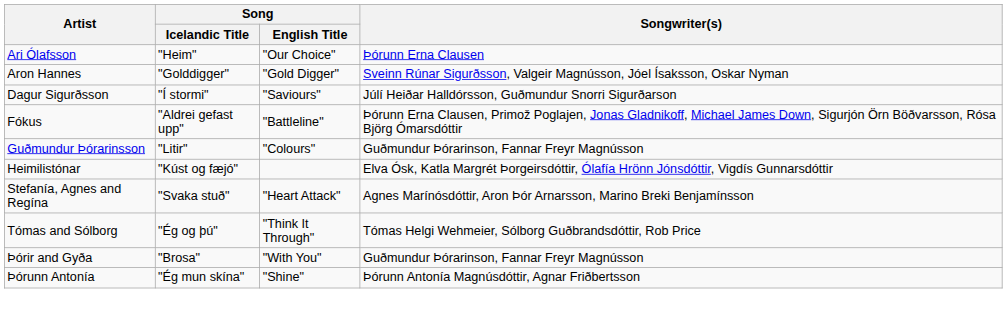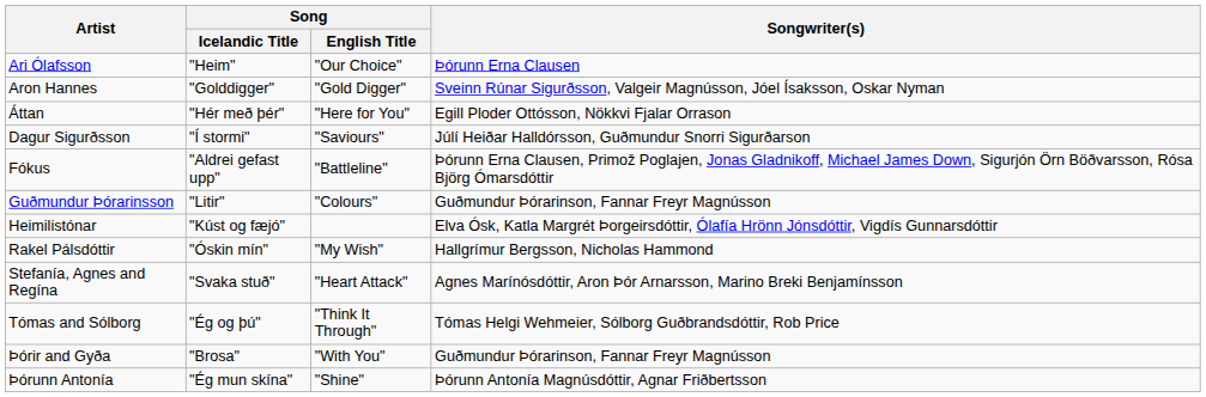 <table class="sortable wikitable" style="margin: 1em auto 1em auto">
 <tr>
 <th rowspan="2">Artist</th>
 <th colspan="2">Song</th>
 <th rowspan="2">Songwriter(s)</th>
 </tr>
 <tr>
 <th>Icelandic Title</th>
 <th>English Title</th>
 </tr>
 <tr>
 <td><a href='#'>Ari Ólafsson</a></td>
 <td>"Heim"</td>
 <td>"Our Choice"</td>
 <td><a href='#'>Þórunn Erna Clausen</a></td>
 </tr>
 <tr>
 <td>Aron Hannes</td>
 <td>"Golddigger"</td>
 <td>"Gold Digger"</td>
 <td><a href='#'>Sveinn Rúnar Sigurðsson</a>, Valgeir Magnússon, Jóel Ísaksson, Oskar Nyman</td>
+</tr>
+<tr>
+<td>Áttan</td>
+<td>"Hér með þér"</td>
+<td>"Here for You"</td>
+<td>Egill Ploder Ottósson, Nökkvi Fjalar Orrason</td>
 </tr>
 <tr>
 <td>Dagur Sigurðsson</td>
 <td>"Í stormi"</td>
 <td>"Saviours"</td>
 <td>Júlí Heiðar Halldórsson, Guðmundur Snorri Sigurðarson</td>
 </tr>
 <tr>
 <td>Fókus</td>
 <td>"Aldrei gefast upp"</td>
 <td>"Battleline"</td>
 <td>Þórunn Erna Clausen, Primož Poglajen, <a href='#'>Jonas Gladnikoff</a>, <a href='#'>Michael James Down</a>, Sigurjón Örn Böðvarsson, Rósa Björg Ómarsdóttir</td>
 </tr>
 <tr>
 <td><a href='#'>Guðmundur Þórarinsson</a></td>
 <td>"Litir"</td>
 <td>"Colours"</td>
 <td>Guðmundur Þórarinson, Fannar Freyr Magnússon</td>
 </tr>
 <tr>
 <td>Heimilistónar</td>
 <td>"Kúst og fæjó"</td>
 <td></td>
 <td>Elva Ósk, Katla Margrét Þorgeirsdóttir, <a href='#'>Ólafía Hrönn Jónsdóttir</a>, Vigdís Gunnarsdóttir</td>
 </tr>
 <tr>
+<td>Rakel Pálsdóttir</td>
+<td>"Óskin mín"</td>
+<td>"My Wish"</td>
+<td>Hallgrímur Bergsson, Nicholas Hammond</td>
+</tr>
+<tr>
 <td>Stefanía, Agnes and Regína</td>
 <td>"Svaka stuð"</td>
 <td>"Heart Attack"</td>
 <td>Agnes Marínósdóttir, Aron Þór Arnarsson, Marino Breki Benjamínsson</td>
 </tr>
 <tr>
 <td>Tómas and Sólborg</td>
 <td>"Ég og þú"</td>
 <td>"Think It Through"</td>
 <td>Tómas Helgi Wehmeier, Sólborg Guðbrandsdóttir, Rob Price</td>
 </tr>
 <tr>
 <td>Þórir and Gyða</td>
 <td>"Brosa"</td>
 <td>"With You"</td>
 <td>Guðmundur Þórarinson, Fannar Freyr Magnússon</td>
 </tr>
 <tr>
 <td>Þórunn Antonía</td>
 <td>"Ég mun skína"</td>
 <td>"Shine"</td>
 <td>Þórunn Antonía Magnúsdóttir, Agnar Friðbertsson</td>
 </tr>
 </table>
